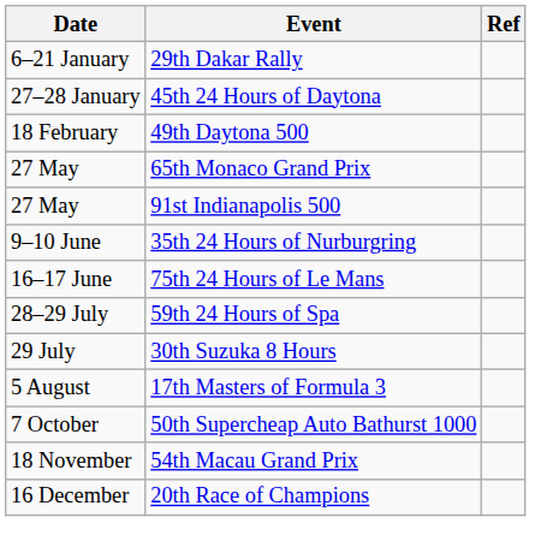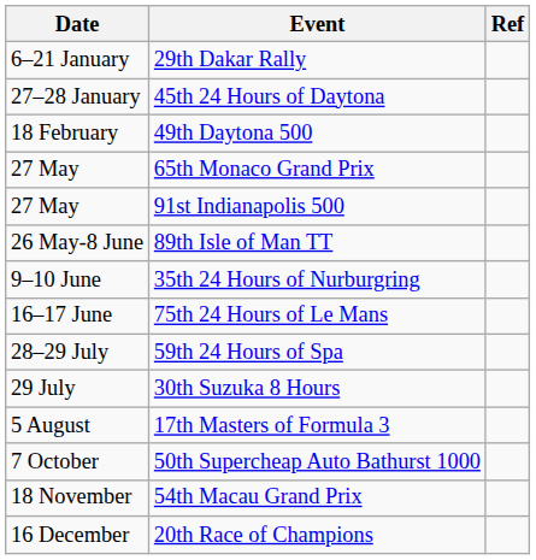 <table class="wikitable" style="font-size: 85%">
 <tr>
 <th>Date</th>
 <th>Event</th>
 <th>Ref</th>
 </tr>
 <tr>
 <td>6–21 January</td>
 <td><a href='#'>29th Dakar Rally</a></td>
 <td></td>
 </tr>
 <tr>
 <td>27–28 January</td>
 <td><a href='#'>45th 24 Hours of Daytona</a></td>
 <td></td>
 </tr>
 <tr>
 <td>18 February</td>
 <td><a href='#'>49th Daytona 500</a></td>
 <td></td>
 </tr>
 <tr>
 <td>27 May</td>
 <td><a href='#'>65th Monaco Grand Prix</a></td>
 <td></td>
 </tr>
 <tr>
 <td>27 May</td>
 <td><a href='#'>91st Indianapolis 500</a></td>
+<td></td>
+</tr>
+<tr>
+<td>26 May-8 June</td>
+<td><a href='#'>89th Isle of Man TT</a></td>
 <td></td>
 </tr>
 <tr>
 <td>9–10 June</td>
 <td><a href='#'>35th 24 Hours of Nurburgring</a></td>
 <td></td>
 </tr>
 <tr>
 <td>16–17 June</td>
 <td><a href='#'>75th 24 Hours of Le Mans</a></td>
 <td></td>
 </tr>
 <tr>
 <td>28–29 July</td>
 <td><a href='#'>59th 24 Hours of Spa</a></td>
 <td></td>
 </tr>
 <tr>
 <td>29 July</td>
 <td><a href='#'>30th Suzuka 8 Hours</a></td>
 <td></td>
 </tr>
 <tr>
 <td>5 August</td>
 <td><a href='#'>17th Masters of Formula 3</a></td>
 <td></td>
 </tr>
 <tr>
 <td>7 October</td>
 <td><a href='#'>50th Supercheap Auto Bathurst 1000</a></td>
 <td></td>
 </tr>
 <tr>
 <td>18 November</td>
 <td><a href='#'>54th Macau Grand Prix</a></td>
 <td></td>
 </tr>
 <tr>
 <td>16 December</td>
 <td><a href='#'>20th Race of Champions</a></td>
 <td></td>
 </tr>
 </table>
